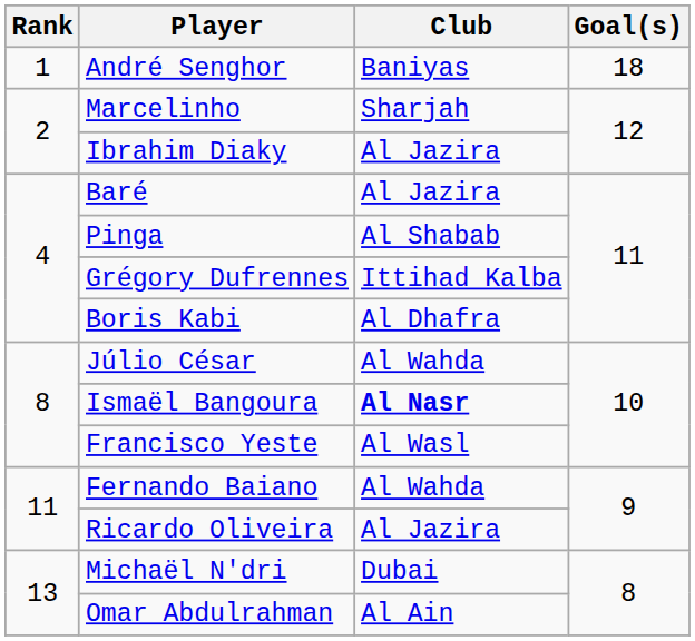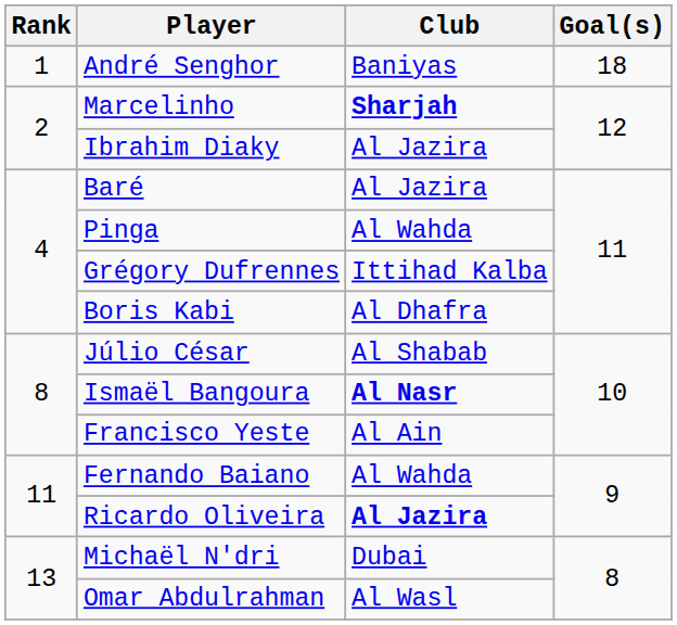 <table class="wikitable" style="text-align:center">
 <tr>
 <th>Rank</th>
 <th>Player</th>
 <th>Club</th>
 <th>Goal(s)</th>
 </tr>
 <tr>
 <td>1</td>
 <td align="left"> <a href='#'>André Senghor</a></td>
 <td align="left"><a href='#'>Baniyas</a></td>
 <td>18</td>
 </tr>
 <tr>
 <td rowspan=2>2</td>
 <td align="left"> <a href='#'>Marcelinho</a></td>
-<td align="left"><a href='#'>Sharjah</a></td>
+<td align="left"><strong><a href='#'>Sharjah</a></strong></td>
 <td rowspan=2>12</td>
 </tr>
 <tr>
 <td align="left"> <a href='#'>Ibrahim Diaky</a></td>
 <td align="left"><a href='#'>Al Jazira</a></td>
 </tr>
 <tr>
 <td rowspan=4>4</td>
 <td align="left"> <a href='#'>Baré</a></td>
 <td align="left"><a href='#'>Al Jazira</a></td>
 <td rowspan=4>11</td>
 </tr>
 <tr>
 <td align="left"> <a href='#'>Pinga</a></td>
-<td align="left"><a href='#'>Al Shabab</a></td>
+<td align="left"><a href='#'>Al Wahda</a></td>
 </tr>
 <tr>
 <td align="left"> <a href='#'>Grégory Dufrennes</a></td>
 <td align="left"><a href='#'>Ittihad Kalba</a></td>
 </tr>
 <tr>
 <td align="left"> <a href='#'>Boris Kabi</a></td>
 <td align="left"><a href='#'>Al Dhafra</a></td>
 </tr>
 <tr>
 <td rowspan=3>8</td>
 <td align="left"> <a href='#'>Júlio César</a></td>
-<td align="left"><a href='#'>Al Wahda</a></td>
+<td align="left"><a href='#'>Al Shabab</a></td>
 <td rowspan=3>10</td>
 </tr>
 <tr>
 <td align="left"> <a href='#'>Ismaël Bangoura</a></td>
 <td align="left"><strong><a href='#'>Al Nasr</a></strong></td>
 </tr>
 <tr>
 <td align="left"> <a href='#'>Francisco Yeste</a></td>
-<td align="left"><a href='#'>Al Wasl</a></td>
+<td align="left"><a href='#'>Al Ain</a></td>
 </tr>
 <tr>
 <td rowspan=2>11</td>
 <td align="left"> <a href='#'>Fernando Baiano</a></td>
 <td align="left"><a href='#'>Al Wahda</a></td>
 <td rowspan=2>9</td>
 </tr>
 <tr>
 <td align="left"> <a href='#'>Ricardo Oliveira</a></td>
-<td align="left"><a href='#'>Al Jazira</a></td>
+<td align="left"><strong><a href='#'>Al Jazira</a></strong></td>
 </tr>
 <tr>
 <td rowspan=2>13</td>
 <td align="left"> <a href='#'>Michaël N'dri</a></td>
 <td align="left"><a href='#'>Dubai</a></td>
 <td rowspan=2>8</td>
 </tr>
 <tr>
 <td align="left"> <a href='#'>Omar Abdulrahman</a></td>
-<td align="left"><a href='#'>Al Ain</a></td>
+<td align="left"><a href='#'>Al Wasl</a></td>
 </tr>
 </table>
